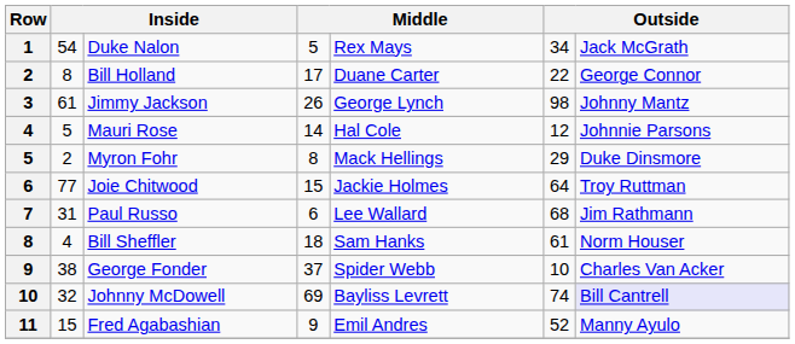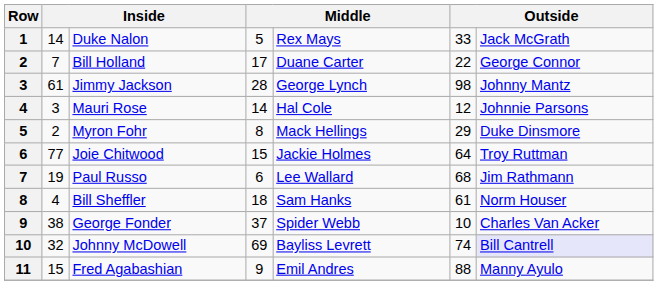 <table class="wikitable" style="font-size: 90%;">
 <tr>
 <th>Row</th>
 <th colspan=2 width="195">Inside</th>
 <th colspan=2 width="195">Middle</th>
 <th colspan=2 width="195">Outside</th>
 </tr>
 <tr>
 <th>1</th>
-<td align="center" width="20">54</td>
+<td align="center" width="20">14</td>
 <td>  <a href='#'>Duke Nalon</a></td>
 <td align="center" width="20">5</td>
 <td>  <a href='#'>Rex Mays</a></td>
-<td align="center" width="20">34</td>
+<td align="center" width="20">33</td>
 <td> <a href='#'>Jack McGrath</a></td>
 </tr>
 <tr>
 <th>2</th>
-<td align="center" width="20">8</td>
+<td align="center" width="20">7</td>
 <td> <a href='#'>Bill Holland</a></td>
 <td align="center" width="20">17</td>
 <td> <a href='#'>Duane Carter</a></td>
 <td align="center" width="20">22</td>
 <td> <a href='#'>George Connor</a></td>
 </tr>
 <tr>
 <th>3</th>
 <td align="center" width="20">61</td>
 <td> <a href='#'>Jimmy Jackson</a></td>
-<td align="center" width="20">26</td>
+<td align="center" width="20">28</td>
 <td> <a href='#'>George Lynch</a> </td>
 <td align="center" width="20">98</td>
 <td> <a href='#'>Johnny Mantz</a></td>
 </tr>
 <tr>
 <th>4</th>
-<td align="center" width="20">5</td>
+<td align="center" width="20">3</td>
 <td> <a href='#'>Mauri Rose</a> </td>
 <td align="center" width="20">14</td>
 <td> <a href='#'>Hal Cole</a></td>
 <td align="center" width="20">12</td>
 <td> <a href='#'>Johnnie Parsons</a> </td>
 </tr>
 <tr>
 <th>5</th>
 <td align="center" width="20">2</td>
 <td> <a href='#'>Myron Fohr</a> </td>
 <td align="center" width="20">8</td>
 <td> <a href='#'>Mack Hellings</a></td>
 <td align="center" width="20">29</td>
 <td> <a href='#'>Duke Dinsmore</a></td>
 </tr>
 <tr>
 <th>6</th>
 <td align="center" width="20">77</td>
 <td> <a href='#'>Joie Chitwood</a></td>
 <td align="center" width="20">15</td>
 <td> <a href='#'>Jackie Holmes</a> </td>
 <td align="center" width="20">64</td>
 <td> <a href='#'>Troy Ruttman</a> </td>
 </tr>
 <tr>
 <th>7</th>
-<td align="center" width="20">31</td>
+<td align="center" width="20">19</td>
 <td> <a href='#'>Paul Russo</a></td>
 <td align="center" width="20">6</td>
 <td> <a href='#'>Lee Wallard</a></td>
 <td align="center" width="20">68</td>
 <td> <a href='#'>Jim Rathmann</a> </td>
 </tr>
 <tr>
 <th>8</th>
 <td align="center" width="20">4</td>
 <td> <a href='#'>Bill Sheffler</a></td>
 <td align="center" width="20">18</td>
 <td> <a href='#'>Sam Hanks</a></td>
 <td align="center" width="20">61</td>
 <td> <a href='#'>Norm Houser</a> </td>
 </tr>
 <tr>
 <th>9</th>
 <td align="center" width="20">38</td>
 <td> <a href='#'>George Fonder</a> </td>
 <td align="center" width="20">37</td>
 <td> <a href='#'>Spider Webb</a></td>
 <td align="center" width="20">10</td>
 <td> <a href='#'>Charles Van Acker</a></td>
 </tr>
 <tr>
 <th>10</th>
 <td align="center" width="20">32</td>
 <td> <a href='#'>Johnny McDowell</a> </td>
 <td align="center" width="20">69</td>
 <td> <a href='#'>Bayliss Levrett</a> </td>
 <td align="center" width="20">74</td>
 <td style="background: lavender;"> <a href='#'>Bill Cantrell</a></td>
 </tr>
 <tr>
 <th>11</th>
 <td align="center" width="20">15</td>
 <td> <a href='#'>Fred Agabashian</a></td>
 <td align="center" width="20">9</td>
 <td> <a href='#'>Emil Andres</a></td>
-<td align="center" width="20">52</td>
+<td align="center" width="20">88</td>
 <td> <a href='#'>Manny Ayulo</a> </td>
 </tr>
 <tr>
 </tr>
 </table>
